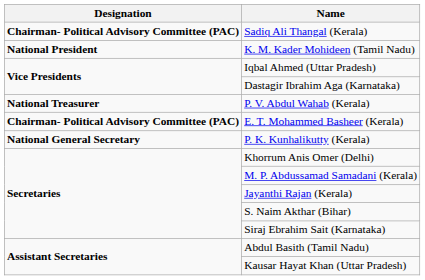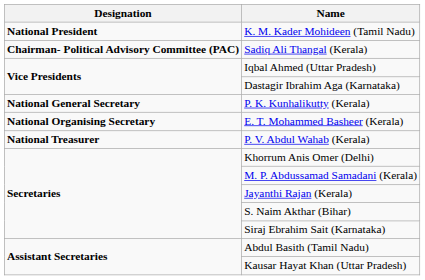 <table class="wikitable">
 <tr>
 <th>Designation</th>
 <th>Name</th>
 </tr>
 <tr>
+<td><strong>National President</strong></td>
+<td><a href='#'>K. M. Kader Mohideen</a> (Tamil Nadu)</td>
+</tr>
+<tr>
 <td><strong>Chairman- Political Advisory Committee (PAC)</strong></td>
 <td><a href='#'>Sadiq Ali Thangal</a> (Kerala)</td>
-</tr>
-<tr>
-<td><strong>National President</strong></td>
-<td><a href='#'>K. M. Kader Mohideen</a> (Tamil Nadu)</td>
 </tr>
 <tr>
 <td rowspan="2"><strong>Vice Presidents</strong></td>
 <td>Iqbal Ahmed (Uttar Pradesh)</td>
 </tr>
 <tr>
 <td>Dastagir Ibrahim Aga (Karnataka)</td>
 </tr>
 <tr>
-<td><strong>National Treasurer</strong></td>
-<td><a href='#'>P. V. Abdul Wahab</a> (Kerala)</td>
+<td><strong>National General Secretary</strong></td>
+<td><a href='#'>P. K. Kunhalikutty</a> (Kerala)</td>
 </tr>
 <tr>
-<td><strong>Chairman- Political Advisory Committee (PAC)</strong></td>
+<td><strong>National Organising Secretary</strong></td>
 <td><a href='#'>E. T. Mohammed Basheer</a> (Kerala)</td>
 </tr>
 <tr>
-<td><strong>National General Secretary</strong></td>
-<td><a href='#'>P. K. Kunhalikutty</a> (Kerala)</td>
+<td><strong>National Treasurer</strong></td>
+<td><a href='#'>P. V. Abdul Wahab</a> (Kerala)</td>
 </tr>
 <tr>
 <td rowspan="5"><strong>Secretaries</strong></td>
 <td>Khorrum Anis Omer (Delhi)</td>
 </tr>
 <tr>
 <td><a href='#'>M. P. Abdussamad Samadani</a> (Kerala)</td>
 </tr>
 <tr>
 <td><a href='#'>Jayanthi Rajan</a> (Kerala)</td>
 </tr>
 <tr>
 <td>S. Naim Akthar (Bihar)</td>
 </tr>
 <tr>
 <td>Siraj Ebrahim Sait (Karnataka)</td>
 </tr>
 <tr>
 <td rowspan="2"><strong>Assistant Secretaries</strong></td>
 <td>Abdul Basith (Tamil Nadu)</td>
 </tr>
 <tr>
 <td>Kausar Hayat Khan (Uttar Pradesh)</td>
 </tr>
 </table>
